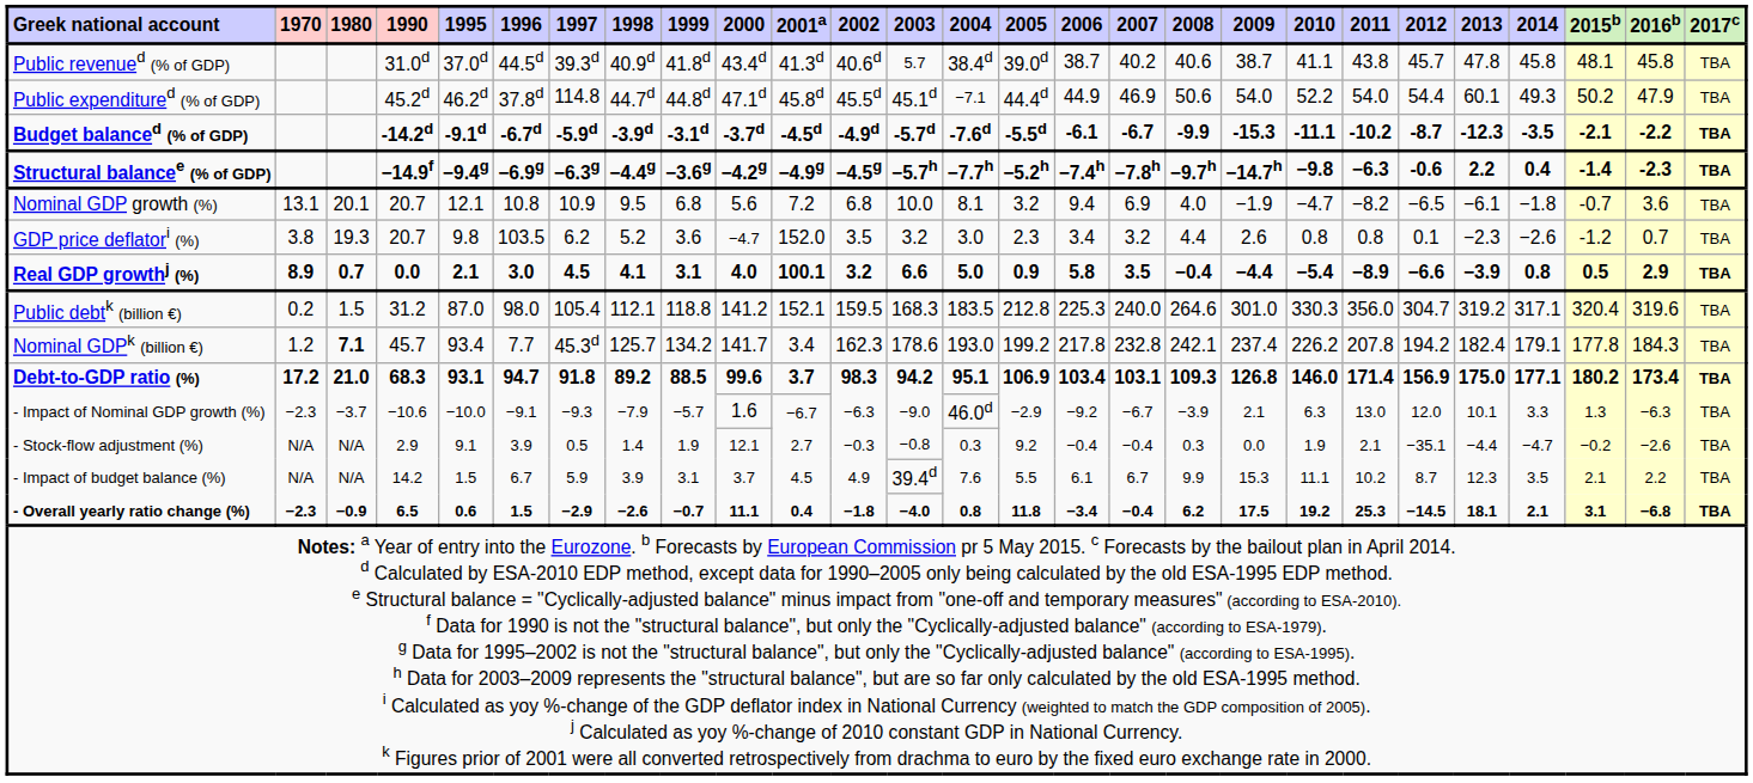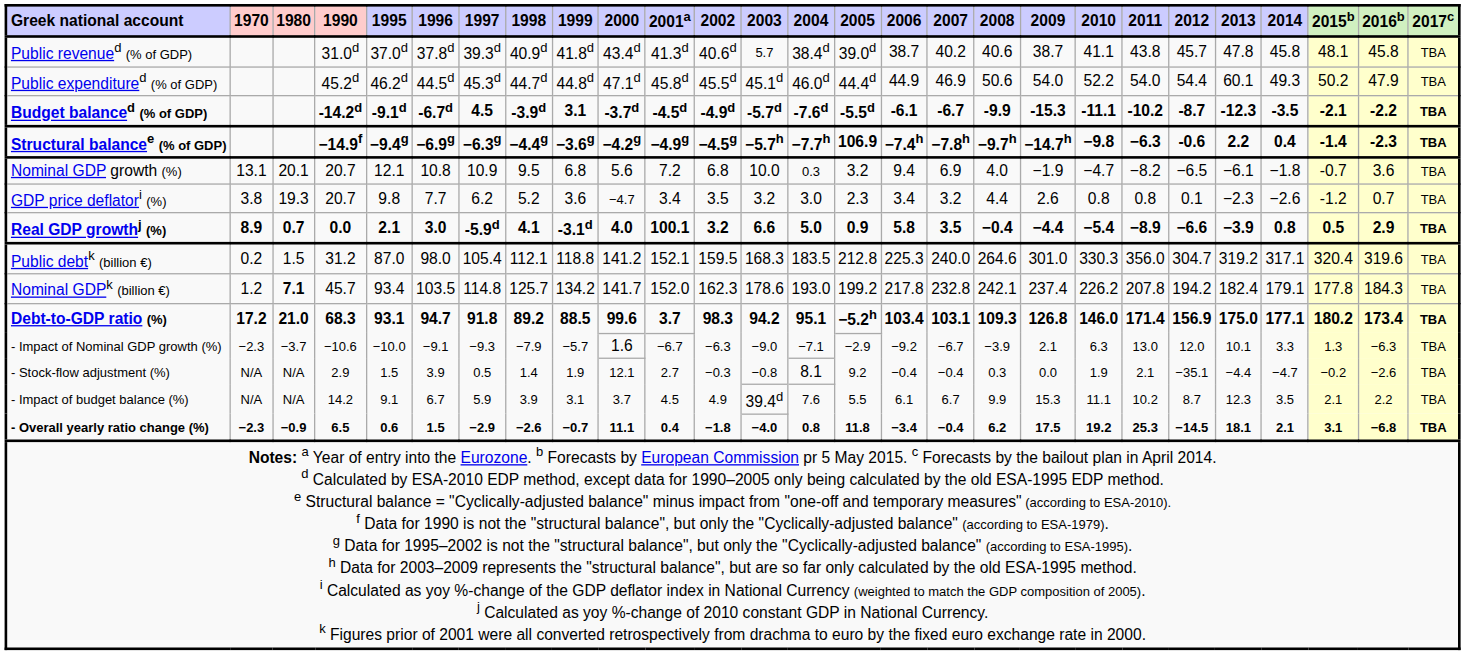 <table class="wikitable" style="clear:both; margin-left:auto; margin-right:auto; text-align:center; border:2px solid; font-size:75%">
 <tr style="border-bottom:2px solid">
 <th style="text-align:left; background:#ccf">Greek national account</th>
 <th style="background:#fcc">1970</th>
 <th style="background:#fcc">1980</th>
 <th style="background:#fcc">1990</th>
 <th style="background:#ccf">1995</th>
 <th style="background:#ccf">1996</th>
 <th style="background:#ccf">1997</th>
 <th style="background:#ccf">1998</th>
 <th style="background:#ccf">1999</th>
 <th style="background:#ccf">2000</th>
 <th style="background:#ccf">2001<sup>a</sup></th>
 <th style="background:#ccf">2002</th>
 <th style="background:#ccf">2003</th>
 <th style="background:#ccf">2004</th>
 <th style="background:#ccf">2005</th>
 <th style="background:#ccf">2006</th>
 <th style="background:#ccf">2007</th>
 <th style="background:#ccf">2008</th>
 <th style="background:#ccf">2009</th>
 <th style="background:#ccf">2010</th>
 <th style="background:#ccf">2011</th>
 <th style="background:#ccf">2012</th>
 <th style="background:#ccf">2013</th>
 <th style="background:#ccf">2014</th>
 <th style="background:#D0F0C0">2015<sup>b</sup></th>
 <th style="background:#D0F0C0">2016<sup>b</sup></th>
 <th style="background:#D0F0C0">2017<sup>c</sup></th>
 </tr>
 <tr>
 <td align="left"><a href='#'>Public revenue</a><sup>d</sup> <small>(% of GDP)</small></td>
 <td></td>
 <td></td>
 <td>31.0<sup>d</sup></td>
 <td>37.0<sup>d</sup></td>
-<td>44.5<sup>d</sup></td>
+<td>37.8<sup>d</sup></td>
 <td>39.3<sup>d</sup></td>
 <td>40.9<sup>d</sup></td>
 <td>41.8<sup>d</sup></td>
 <td>43.4<sup>d</sup></td>
 <td>41.3<sup>d</sup></td>
 <td>40.6<sup>d</sup></td>
 <td style="border-top:0; border-bottom:0"><small>5.7</small></td>
 <td>38.4<sup>d</sup></td>
 <td>39.0<sup>d</sup></td>
 <td>38.7</td>
 <td>40.2</td>
 <td>40.6</td>
 <td>38.7</td>
 <td>41.1</td>
 <td>43.8</td>
 <td>45.7</td>
 <td>47.8</td>
 <td>45.8</td>
 <td style="background:#ffc;">48.1</td>
 <td style="background:#ffc;">45.8</td>
 <td style="background:#ffc;"><small>TBA</small></td>
 </tr>
 <tr>
 <td align="left"><a href='#'>Public expenditure</a><sup>d</sup> <small>(% of GDP)</small></td>
 <td></td>
 <td></td>
 <td>45.2<sup>d</sup></td>
 <td>46.2<sup>d</sup></td>
-<td>37.8<sup>d</sup></td>
-<td>114.8</td>
+<td>44.5<sup>d</sup></td>
+<td>45.3<sup>d</sup></td>
 <td>44.7<sup>d</sup></td>
 <td>44.8<sup>d</sup></td>
 <td>47.1<sup>d</sup></td>
 <td>45.8<sup>d</sup></td>
 <td>45.5<sup>d</sup></td>
 <td>45.1<sup>d</sup></td>
-<td style="border-top:0; border-bottom:0"><small>−7.1</small></td>
+<td>46.0<sup>d</sup></td>
 <td>44.4<sup>d</sup></td>
 <td>44.9</td>
 <td>46.9</td>
 <td>50.6</td>
 <td>54.0</td>
 <td>52.2</td>
 <td>54.0</td>
 <td>54.4</td>
 <td>60.1</td>
 <td>49.3</td>
 <td style="background:#ffc;">50.2</td>
 <td style="background:#ffc;">47.9</td>
 <td style="background:#ffc;"><small>TBA</small></td>
 </tr>
 <tr style="border-bottom:2px solid">
 <td align="left"><strong><a href='#'>Budget balance</a><sup>d</sup> <small>(% of GDP)</small></strong></td>
 <td></td>
 <td></td>
 <td><strong>-14.2<sup>d</sup></strong></td>
 <td><strong>-9.1<sup>d</sup></strong></td>
 <td><strong>-6.7<sup>d</sup></strong></td>
-<td><strong>-5.9<sup>d</sup></strong></td>
+<td><strong>4.5</strong></td>
 <td><strong>-3.9<sup>d</sup></strong></td>
-<td><strong>-3.1<sup>d</sup></strong></td>
+<td><strong>3.1</strong></td>
 <td><strong>-3.7<sup>d</sup></strong></td>
 <td><strong>-4.5<sup>d</sup></strong></td>
 <td><strong>-4.9<sup>d</sup></strong></td>
 <td><strong>-5.7<sup>d</sup></strong></td>
 <td><strong>-7.6<sup>d</sup></strong></td>
 <td><strong>-5.5<sup>d</sup></strong></td>
 <td><strong>-6.1</strong></td>
 <td><strong>-6.7</strong></td>
 <td><strong>-9.9</strong></td>
 <td><strong>-15.3</strong></td>
 <td><strong>-11.1</strong></td>
 <td><strong>-10.2</strong></td>
 <td><strong>-8.7</strong></td>
 <td><strong>-12.3</strong></td>
 <td><strong>-3.5</strong></td>
 <td style="background:#ffc;"><strong>-2.1</strong></td>
 <td style="background:#ffc;"><strong>-2.2</strong></td>
 <td style="background:#ffc;"><strong><small>TBA</small></strong></td>
 </tr>
 <tr style="border-bottom:2px solid">
 <td align="left"><strong><a href='#'>Structural balance</a><sup>e</sup> <small>(% of GDP)</small></strong></td>
 <td></td>
 <td></td>
 <td><strong>−14.9<sup>f</sup></strong></td>
 <td><strong>−9.4<sup>g</sup></strong></td>
 <td><strong>−6.9<sup>g</sup></strong></td>
 <td><strong>−6.3<sup>g</sup></strong></td>
 <td><strong>−4.4<sup>g</sup></strong></td>
 <td><strong>−3.6<sup>g</sup></strong></td>
 <td><strong>−4.2<sup>g</sup></strong></td>
 <td><strong>−4.9<sup>g</sup></strong></td>
 <td><strong>−4.5<sup>g</sup></strong></td>
 <td><strong>−5.7<sup>h</sup></strong></td>
 <td><strong>−7.7<sup>h</sup></strong></td>
-<td><strong>−5.2<sup>h</sup></strong></td>
+<td style="border-bottom:0"><strong>106.9</strong></td>
 <td><strong>−7.4<sup>h</sup></strong></td>
 <td><strong>−7.8<sup>h</sup></strong></td>
 <td><strong>−9.7<sup>h</sup></strong></td>
 <td><strong>−14.7<sup>h</sup></strong></td>
 <td><strong>−9.8</strong></td>
 <td><strong>−6.3</strong></td>
 <td><strong>-0.6</strong></td>
 <td><strong>2.2</strong></td>
 <td><strong>0.4</strong></td>
 <td style="background:#ffc"><strong>-1.4</strong></td>
 <td style="background:#ffc"><strong>-2.3</strong></td>
 <td style="background:#ffc"><strong><small>TBA</small></strong></td>
 </tr>
 <tr>
 <td align="left"><a href='#'>Nominal GDP</a> growth <small>(%)</small></td>
 <td>13.1</td>
 <td>20.1</td>
 <td>20.7</td>
 <td>12.1</td>
 <td>10.8</td>
 <td>10.9</td>
 <td>9.5</td>
 <td>6.8</td>
 <td>5.6</td>
 <td>7.2</td>
 <td>6.8</td>
 <td>10.0</td>
-<td>8.1</td>
+<td style="border-top:0; border-bottom:0"><small>0.3</small></td>
 <td>3.2</td>
 <td>9.4</td>
 <td>6.9</td>
 <td>4.0</td>
 <td>−1.9</td>
 <td>−4.7</td>
 <td>−8.2</td>
 <td>−6.5</td>
 <td>−6.1</td>
 <td>−1.8</td>
 <td style="background:#ffc;">-0.7</td>
 <td style="background:#ffc;">3.6</td>
 <td style="background:#ffc;"><small>TBA</small></td>
 </tr>
 <tr>
 <td align="left"><a href='#'>GDP price deflator</a><sup>i</sup> <small>(%)</small></td>
 <td>3.8</td>
 <td>19.3</td>
 <td>20.7</td>
 <td>9.8</td>
-<td>103.5</td>
+<td>7.7</td>
 <td>6.2</td>
 <td>5.2</td>
 <td>3.6</td>
 <td style="border-top:0; border-bottom:0"><small>−4.7</small></td>
-<td>152.0</td>
+<td>3.4</td>
 <td>3.5</td>
 <td>3.2</td>
 <td>3.0</td>
 <td>2.3</td>
 <td>3.4</td>
 <td>3.2</td>
 <td>4.4</td>
 <td>2.6</td>
 <td>0.8</td>
 <td>0.8</td>
 <td>0.1</td>
 <td>−2.3</td>
 <td>−2.6</td>
 <td style="background:#ffc;">-1.2</td>
 <td style="background:#ffc;">0.7</td>
 <td style="background:#ffc;"><small>TBA</small></td>
 </tr>
 <tr style="border-bottom:2px solid">
 <td align="left"><strong><a href='#'>Real GDP growth</a><sup>j</sup> <small>(%)</small></strong></td>
 <td><strong>8.9</strong></td>
 <td><strong>0.7</strong></td>
 <td><strong>0.0</strong></td>
 <td><strong>2.1</strong></td>
 <td><strong>3.0</strong></td>
-<td><strong>4.5</strong></td>
+<td><strong>-5.9<sup>d</sup></strong></td>
 <td><strong>4.1</strong></td>
-<td><strong>3.1</strong></td>
+<td><strong>-3.1<sup>d</sup></strong></td>
 <td><strong>4.0</strong></td>
 <td style="border-bottom:0"><strong>100.1</strong></td>
 <td><strong>3.2</strong></td>
 <td><strong>6.6</strong></td>
 <td><strong>5.0</strong></td>
 <td><strong>0.9</strong></td>
 <td><strong>5.8</strong></td>
 <td><strong>3.5</strong></td>
 <td><strong>−0.4</strong></td>
 <td><strong>−4.4</strong></td>
 <td><strong>−5.4</strong></td>
 <td><strong>−8.9</strong></td>
 <td><strong>−6.6</strong></td>
 <td><strong>−3.9</strong></td>
 <td><strong>0.8</strong></td>
 <td style="background:#ffc;"><strong>0.5</strong></td>
 <td style="background:#ffc;"><strong>2.9</strong></td>
 <td style="background:#ffc;"><small><strong>TBA</strong></small></td>
 </tr>
 <tr>
 <td align="left"><a href='#'>Public debt</a><sup>k</sup> <small>(billion €)</small></td>
 <td>0.2</td>
 <td>1.5</td>
 <td>31.2</td>
 <td>87.0</td>
 <td>98.0</td>
 <td>105.4</td>
 <td>112.1</td>
 <td>118.8</td>
 <td>141.2</td>
 <td>152.1</td>
 <td>159.5</td>
 <td>168.3</td>
 <td>183.5</td>
 <td>212.8</td>
 <td>225.3</td>
 <td>240.0</td>
 <td>264.6</td>
 <td>301.0</td>
 <td>330.3</td>
 <td>356.0</td>
 <td>304.7</td>
 <td>319.2</td>
 <td>317.1</td>
 <td style="background:#ffc;">320.4</td>
 <td style="background:#ffc;">319.6</td>
 <td style="background:#ffc;"><small>TBA</small></td>
 </tr>
 <tr>
 <td align="left"><a href='#'>Nominal GDP</a><sup>k</sup> <small>(billion €)</small></td>
 <td>1.2</td>
 <td><strong>7.1</strong></td>
 <td>45.7</td>
 <td>93.4</td>
-<td>7.7</td>
-<td>45.3<sup>d</sup></td>
+<td>103.5</td>
+<td>114.8</td>
 <td>125.7</td>
 <td>134.2</td>
 <td>141.7</td>
-<td>3.4</td>
+<td>152.0</td>
 <td>162.3</td>
 <td>178.6</td>
 <td>193.0</td>
 <td>199.2</td>
 <td>217.8</td>
 <td>232.8</td>
 <td>242.1</td>
 <td>237.4</td>
 <td>226.2</td>
 <td>207.8</td>
 <td>194.2</td>
 <td>182.4</td>
 <td>179.1</td>
 <td style="background:#ffc;">177.8</td>
 <td style="background:#ffc;">184.3</td>
 <td style="background:#ffc;"><small>TBA</small></td>
 </tr>
 <tr>
 <td align="left" style="border-bottom:0"><strong><a href='#'>Debt-to-GDP ratio</a> <small>(%)</small></strong></td>
 <td style="border-bottom:0"><strong>17.2</strong></td>
 <td style="border-bottom:0"><strong>21.0</strong></td>
 <td style="border-bottom:0"><strong>68.3</strong></td>
 <td style="border-bottom:0"><strong>93.1</strong></td>
 <td style="border-bottom:0"><strong>94.7</strong></td>
 <td style="border-bottom:0"><strong>91.8</strong></td>
 <td style="border-bottom:0"><strong>89.2</strong></td>
 <td style="border-bottom:0"><strong>88.5</strong></td>
 <td style="border-bottom:0"><strong>99.6</strong></td>
 <td><strong>3.7</strong></td>
 <td style="border-bottom:0"><strong>98.3</strong></td>
 <td style="border-bottom:0"><strong>94.2</strong></td>
 <td style="border-bottom:0"><strong>95.1</strong></td>
-<td style="border-bottom:0"><strong>106.9</strong></td>
+<td><strong>−5.2<sup>h</sup></strong></td>
 <td style="border-bottom:0"><strong>103.4</strong></td>
 <td style="border-bottom:0"><strong>103.1</strong></td>
 <td style="border-bottom:0"><strong>109.3</strong></td>
 <td style="border-bottom:0"><strong>126.8</strong></td>
 <td style="border-bottom:0"><strong>146.0</strong></td>
 <td style="border-bottom:0"><strong>171.4</strong></td>
 <td style="border-bottom:0"><strong>156.9</strong></td>
 <td style="border-bottom:0"><strong>175.0</strong></td>
 <td style="border-bottom:0"><strong>177.1</strong></td>
 <td style="border-bottom:0; background:#ffc"><strong>180.2</strong></td>
 <td style="border-bottom:0; background:#ffc"><strong>173.4</strong></td>
 <td style="border-bottom:0; background:#ffc"><small><strong>TBA</strong></small></td>
 </tr>
 <tr>
 <td align="left" style="border-top:0; border-bottom:0"><small>- Impact of Nominal GDP growth (%)</small></td>
 <td style="border-top:0; border-bottom:0"><small>−2.3</small></td>
 <td style="border-top:0; border-bottom:0"><small>−3.7</small></td>
 <td style="border-top:0; border-bottom:0"><small>−10.6</small></td>
 <td style="border-top:0; border-bottom:0"><small>−10.0</small></td>
 <td style="border-top:0; border-bottom:0"><small>−9.1</small></td>
 <td style="border-top:0; border-bottom:0"><small>−9.3</small></td>
 <td style="border-top:0; border-bottom:0"><small>−7.9</small></td>
 <td style="border-top:0; border-bottom:0"><small>−5.7</small></td>
 <td>1.6</td>
 <td style="border-top:0; border-bottom:0"><small>−6.7</small></td>
 <td style="border-top:0; border-bottom:0"><small>−6.3</small></td>
 <td style="border-top:0; border-bottom:0"><small>−9.0</small></td>
-<td>46.0<sup>d</sup></td>
+<td style="border-top:0; border-bottom:0"><small>−7.1</small></td>
 <td style="border-top:0; border-bottom:0"><small>−2.9</small></td>
 <td style="border-top:0; border-bottom:0"><small>−9.2</small></td>
 <td style="border-top:0; border-bottom:0"><small>−6.7</small></td>
 <td style="border-top:0; border-bottom:0"><small>−3.9</small></td>
 <td style="border-top:0; border-bottom:0"><small>2.1</small></td>
 <td style="border-top:0; border-bottom:0"><small>6.3</small></td>
 <td style="border-top:0; border-bottom:0"><small>13.0</small></td>
 <td style="border-top:0; border-bottom:0"><small>12.0</small></td>
 <td style="border-top:0; border-bottom:0"><small>10.1</small></td>
 <td style="border-top:0; border-bottom:0"><small>3.3</small></td>
 <td style="border-top:0; border-bottom:0; background:#ffc"><small>1.3</small></td>
 <td style="border-top:0; border-bottom:0; background:#ffc"><small>−6.3</small></td>
 <td style="border-top:0; border-bottom:0; background:#ffc"><small>TBA</small></td>
 </tr>
 <tr>
 <td align="left" style="border-top:0; border-bottom:0"><small>- Stock-flow adjustment (%)</small></td>
 <td style="border-top:0; border-bottom:0"><small>N/A</small></td>
 <td style="border-top:0; border-bottom:0"><small>N/A</small></td>
 <td style="border-top:0; border-bottom:0"><small>2.9</small></td>
-<td style="border-top:0; border-bottom:0"><small>9.1</small></td>
+<td style="border-top:0; border-bottom:0"><small>1.5</small></td>
 <td style="border-top:0; border-bottom:0"><small>3.9</small></td>
 <td style="border-top:0; border-bottom:0"><small>0.5</small></td>
 <td style="border-top:0; border-bottom:0"><small>1.4</small></td>
 <td style="border-top:0; border-bottom:0"><small>1.9</small></td>
 <td style="border-top:0; border-bottom:0"><small>12.1</small></td>
 <td style="border-top:0; border-bottom:0"><small>2.7</small></td>
 <td style="border-top:0; border-bottom:0"><small>−0.3</small></td>
 <td style="border-top:0; border-bottom:0"><small>−0.8</small></td>
-<td style="border-top:0; border-bottom:0"><small>0.3</small></td>
+<td>8.1</td>
 <td style="border-top:0; border-bottom:0"><small>9.2</small></td>
 <td style="border-top:0; border-bottom:0"><small>−0.4</small></td>
 <td style="border-top:0; border-bottom:0"><small>−0.4</small></td>
 <td style="border-top:0; border-bottom:0"><small>0.3</small></td>
 <td style="border-top:0; border-bottom:0"><small>0.0</small></td>
 <td style="border-top:0; border-bottom:0"><small>1.9</small></td>
 <td style="border-top:0; border-bottom:0"><small>2.1</small></td>
 <td style="border-top:0; border-bottom:0"><small>−35.1</small></td>
 <td style="border-top:0; border-bottom:0"><small>−4.4</small></td>
 <td style="border-top:0; border-bottom:0"><small>−4.7</small></td>
 <td style="border-top:0; border-bottom:0; background:#ffc"><small>−0.2</small></td>
 <td style="border-top:0; border-bottom:0; background:#ffc"><small>−2.6</small></td>
 <td style="border-top:0; border-bottom:0; background:#ffc"><small>TBA</small></td>
 </tr>
 <tr>
 <td align="left" style="border-top:0; border-bottom:0"><small>- Impact of budget balance (%)</small></td>
 <td style="border-top:0; border-bottom:0"><small>N/A</small></td>
 <td style="border-top:0; border-bottom:0"><small>N/A</small></td>
 <td style="border-top:0; border-bottom:0"><small>14.2</small></td>
-<td style="border-top:0; border-bottom:0"><small>1.5</small></td>
+<td style="border-top:0; border-bottom:0"><small>9.1</small></td>
 <td style="border-top:0; border-bottom:0"><small>6.7</small></td>
 <td style="border-top:0; border-bottom:0"><small>5.9</small></td>
 <td style="border-top:0; border-bottom:0"><small>3.9</small></td>
 <td style="border-top:0; border-bottom:0"><small>3.1</small></td>
 <td style="border-top:0; border-bottom:0"><small>3.7</small></td>
 <td style="border-top:0; border-bottom:0"><small>4.5</small></td>
 <td style="border-top:0; border-bottom:0"><small>4.9</small></td>
 <td>39.4<sup>d</sup></td>
 <td style="border-top:0; border-bottom:0"><small>7.6</small></td>
 <td style="border-top:0; border-bottom:0"><small>5.5</small></td>
 <td style="border-top:0; border-bottom:0"><small>6.1</small></td>
 <td style="border-top:0; border-bottom:0"><small>6.7</small></td>
 <td style="border-top:0; border-bottom:0"><small>9.9</small></td>
 <td style="border-top:0; border-bottom:0"><small>15.3</small></td>
 <td style="border-top:0; border-bottom:0"><small>11.1</small></td>
 <td style="border-top:0; border-bottom:0"><small>10.2</small></td>
 <td style="border-top:0; border-bottom:0"><small>8.7</small></td>
 <td style="border-top:0; border-bottom:0"><small>12.3</small></td>
 <td style="border-top:0; border-bottom:0"><small>3.5</small></td>
 <td style="border-top:0; border-bottom:0; background:#ffc"><small>2.1</small></td>
 <td style="border-top:0; border-bottom:0; background:#ffc"><small>2.2</small></td>
 <td style="border-top:0; border-bottom:0; background:#ffc"><small>TBA</small></td>
 </tr>
 <tr style="border-bottom:2px solid">
 <td align="left" style="border-top:0"><small><strong>- Overall yearly ratio change (%)</strong></small></td>
 <td style="border-top:0"><small><strong>−2.3</strong></small></td>
 <td style="border-top:0"><small><strong>−0.9</strong></small></td>
 <td style="border-top:0"><small><strong>6.5</strong></small></td>
 <td style="border-top:0"><small><strong>0.6</strong></small></td>
 <td style="border-top:0"><small><strong>1.5</strong></small></td>
 <td style="border-top:0"><small><strong>−2.9</strong></small></td>
 <td style="border-top:0"><small><strong>−2.6</strong></small></td>
 <td style="border-top:0"><small><strong>−0.7</strong></small></td>
 <td style="border-top:0"><small><strong>11.1</strong></small></td>
 <td style="border-top:0"><small><strong>0.4</strong></small></td>
 <td style="border-top:0"><small><strong>−1.8</strong></small></td>
 <td style="border-top:0"><small><strong>−4.0</strong></small></td>
 <td style="border-top:0"><small><strong>0.8</strong></small></td>
 <td style="border-top:0"><small><strong>11.8</strong></small></td>
 <td style="border-top:0"><small><strong>−3.4</strong></small></td>
 <td style="border-top:0"><small><strong>−0.4</strong></small></td>
 <td style="border-top:0"><small><strong>6.2</strong></small></td>
 <td style="border-top:0"><small><strong>17.5</strong></small></td>
 <td style="border-top:0"><small><strong>19.2</strong></small></td>
 <td style="border-top:0"><small><strong>25.3</strong></small></td>
 <td style="border-top:0"><small><strong>−14.5</strong></small></td>
 <td style="border-top:0"><small><strong>18.1</strong></small></td>
 <td style="border-top:0"><small><strong>2.1</strong></small></td>
 <td style="border-top:0;background:#ffc"><small><strong>3.1</strong></small></td>
 <td style="border-top:0;background:#ffc"><small><strong>−6.8</strong></small></td>
 <td style="border-top:0;background:#ffc"><small><strong>TBA</strong></small></td>
 </tr>
 <tr>
 <td colspan="27" style="text-align:center"><strong>Notes:</strong> <sup>a</sup> Year of entry into the <a href='#'>Eurozone</a>. <sup>b</sup> Forecasts by <a href='#'>European Commission</a> pr 5 May 2015. <sup>c</sup> Forecasts by the bailout plan in April 2014.<br> <sup>d</sup> Calculated by ESA-2010 EDP method, except data for 1990–2005 only being calculated by the old ESA-1995 EDP method.<br><sup>e</sup> Structural balance = "Cyclically-adjusted balance" minus impact from "one-off and temporary measures"<small> (according to ESA-2010).</small><br><sup>f</sup> Data for 1990 is not the "structural balance", but only the "Cyclically-adjusted balance" <small>(according to ESA-1979)</small>.<br> <sup>g</sup> Data for 1995–2002 is not the "structural balance", but only the "Cyclically-adjusted balance" <small>(according to ESA-1995)</small>.<br><sup>h</sup> Data for 2003–2009 represents the "structural balance", but are so far only calculated by the old ESA-1995 method.<br> <sup>i</sup> Calculated as yoy %-change of the GDP deflator index in National Currency <small>(weighted to match the GDP composition of 2005)</small>.<br><sup>j</sup> Calculated as yoy %-change of 2010 constant GDP in National Currency.<br><sup>k</sup> Figures prior of 2001 were all converted retrospectively from drachma to euro by the fixed euro exchange rate in 2000.</td>
 </tr>
 </table>
